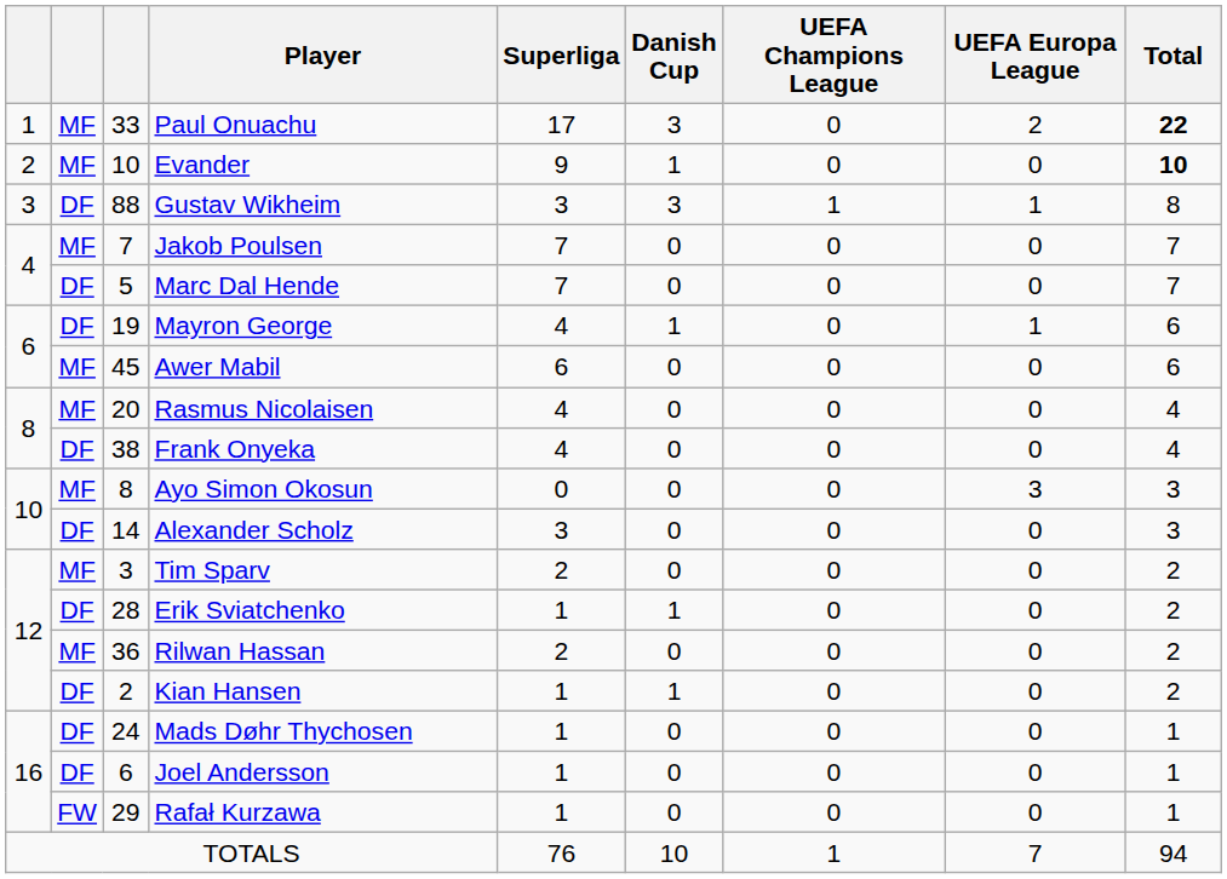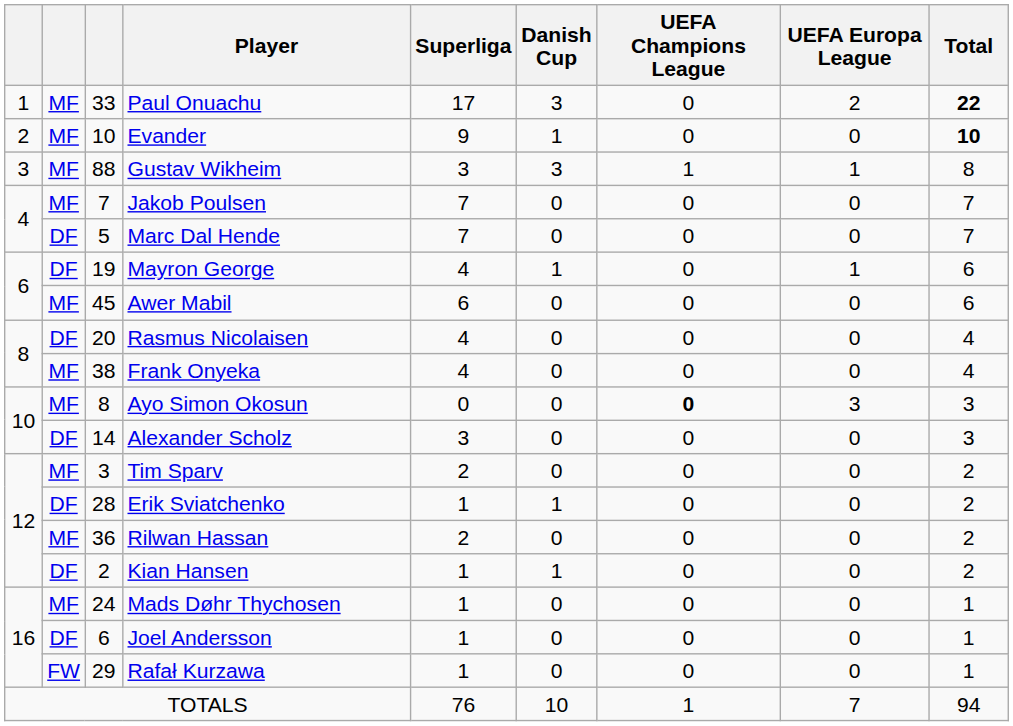 <table class="wikitable sortable" style="font-size: 95%; text-align: center;">
 <tr>
 <th width=20></th>
 <th width=20></th>
 <th width=20></th>
 <th width=200>Player</th>
 <th width=50>Superliga</th>
 <th width=50>Danish Cup</th>
 <th width=125>UEFA Champions League</th>
 <th width=100>UEFA Europa League</th>
 <th width=50>Total</th>
 </tr>
 <tr>
 <td>1</td>
 <td><a href='#'>MF</a></td>
 <td>33</td>
 <td align=left> <a href='#'>Paul Onuachu</a></td>
 <td>17</td>
 <td>3</td>
 <td>0</td>
 <td>2</td>
 <td><strong>22</strong></td>
 </tr>
 <tr>
 <td>2</td>
 <td><a href='#'>MF</a></td>
 <td>10</td>
 <td align=left> <a href='#'>Evander</a></td>
 <td>9</td>
 <td>1</td>
 <td>0</td>
 <td>0</td>
 <td><strong>10<em></td>
 </tr>
 <tr>
 <td>3</td>
-<td><a href='#'>DF</a></td>
+<td><a href='#'>MF</a></td>
 <td>88</td>
 <td align=left> <a href='#'>Gustav Wikheim</a></td>
 <td>3</td>
 <td>3</td>
 <td>1</td>
 <td>1</td>
 <td></strong>8<strong></td>
 </tr>
 <tr>
 <td rowspan=2>4</td>
 <td><a href='#'>MF</a></td>
 <td>7</td>
 <td align=left> <a href='#'>Jakob Poulsen</a></td>
 <td>7</td>
 <td>0</td>
 <td>0</td>
 <td>0</td>
 <td></strong>7<strong></td>
 </tr>
 <tr>
 <td><a href='#'>DF</a></td>
 <td>5</td>
 <td align=left> <a href='#'>Marc Dal Hende</a></td>
 <td>7</td>
 <td>0</td>
 <td>0</td>
 <td>0</td>
 <td></strong>7<strong></td>
 </tr>
 <tr>
 <td rowspan=2>6</td>
 <td><a href='#'>DF</a></td>
 <td>19</td>
 <td align=left> <a href='#'>Mayron George</a></td>
 <td>4</td>
 <td>1</td>
 <td>0</td>
 <td>1</td>
 <td></strong>6<strong></td>
 </tr>
 <tr>
 <td><a href='#'>MF</a></td>
 <td>45</td>
 <td align=left> <a href='#'>Awer Mabil</a></td>
 <td>6</td>
 <td>0</td>
 <td>0</td>
 <td>0</td>
 <td></strong>6<strong></td>
 </tr>
 <tr>
 <td rowspan=2>8</td>
-<td><a href='#'>MF</a></td>
+<td><a href='#'>DF</a></td>
 <td>20</td>
 <td align=left> <a href='#'>Rasmus Nicolaisen</a></td>
 <td>4</td>
 <td>0</td>
 <td>0</td>
 <td>0</td>
 <td></strong>4<strong></td>
 </tr>
 <tr>
-<td><a href='#'>DF</a></td>
+<td><a href='#'>MF</a></td>
 <td>38</td>
 <td align=left> <a href='#'>Frank Onyeka</a></td>
 <td>4</td>
 <td>0</td>
 <td>0</td>
 <td>0</td>
 <td></strong>4<strong></td>
 </tr>
 <tr>
 <td rowspan=2>10</td>
 <td><a href='#'>MF</a></td>
 <td>8</td>
 <td align=left> <a href='#'>Ayo Simon Okosun</a></td>
 <td>0</td>
 <td>0</td>
-<td>0</td>
+<td><strong>0</strong></td>
 <td>3</td>
 <td></strong>3<strong></td>
 </tr>
 <tr>
 <td><a href='#'>DF</a></td>
 <td>14</td>
 <td align=left> <a href='#'>Alexander Scholz</a></td>
 <td>3</td>
 <td>0</td>
 <td>0</td>
 <td>0</td>
 <td></strong>3<strong></td>
 </tr>
 <tr>
 <td rowspan=4>12</td>
 <td><a href='#'>MF</a></td>
 <td>3</td>
 <td align=left> <a href='#'>Tim Sparv</a></td>
 <td>2</td>
 <td>0</td>
 <td>0</td>
 <td>0</td>
 <td></strong>2<strong></td>
 </tr>
 <tr>
 <td><a href='#'>DF</a></td>
 <td>28</td>
 <td align=left> <a href='#'>Erik Sviatchenko</a></td>
 <td>1</td>
 <td>1</td>
 <td>0</td>
 <td>0</td>
 <td></strong>2<strong></td>
 </tr>
 <tr>
 <td><a href='#'>MF</a></td>
 <td>36</td>
 <td align=left> <a href='#'>Rilwan Hassan</a></td>
 <td>2</td>
 <td>0</td>
 <td>0</td>
 <td>0</td>
 <td></strong>2<strong></td>
 </tr>
 <tr>
 <td><a href='#'>DF</a></td>
 <td>2</td>
 <td align=left> <a href='#'>Kian Hansen</a></td>
 <td>1</td>
 <td>1</td>
 <td>0</td>
 <td>0</td>
 <td></strong>2<strong></td>
 </tr>
 <tr>
 <td rowspan=3>16</td>
-<td><a href='#'>DF</a></td>
+<td><a href='#'>MF</a></td>
 <td>24</td>
 <td align=left> <a href='#'>Mads Døhr Thychosen</a></td>
 <td>1</td>
 <td>0</td>
 <td>0</td>
 <td>0</td>
 <td></strong>1<strong></td>
 </tr>
 <tr>
 <td><a href='#'>DF</a></td>
 <td>6</td>
 <td align=left> <a href='#'>Joel Andersson</a></td>
 <td>1</td>
 <td>0</td>
 <td>0</td>
 <td>0</td>
 <td></strong>1<strong></td>
 </tr>
 <tr>
 <td><a href='#'>FW</a></td>
 <td>29</td>
 <td align=left> <a href='#'>Rafał Kurzawa</a></td>
 <td>1</td>
 <td>0</td>
 <td>0</td>
 <td>0</td>
 <td></strong>1<strong></td>
 </tr>
 <tr>
 <td colspan="4"></strong>TOTALS<strong></td>
 <td></strong>76<strong></td>
 <td></strong>10<strong></td>
 <td></strong>1<strong></td>
 <td></strong>7<strong></td>
 <td></strong>94<strong></td>
 </tr>
 </table>
